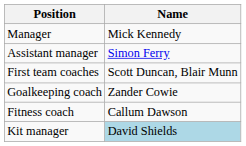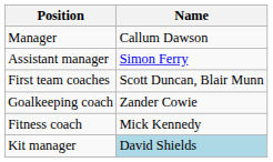 <table class="wikitable">
 <tr>
 <th>Position</th>
 <th>Name</th>
 </tr>
 <tr>
 <td>Manager</td>
-<td>Mick Kennedy</td>
+<td>Callum Dawson</td>
 </tr>
 <tr>
 <td>Assistant manager</td>
 <td><a href='#'>Simon Ferry</a></td>
 </tr>
 <tr>
 <td>First team coaches</td>
 <td>Scott Duncan, Blair Munn</td>
 </tr>
 <tr>
 <td>Goalkeeping coach</td>
 <td>Zander Cowie</td>
 </tr>
 <tr>
 <td>Fitness coach</td>
-<td>Callum Dawson</td>
+<td>Mick Kennedy</td>
 </tr>
 <tr>
 <td>Kit manager</td>
 <td style="background: lightblue;">David Shields</td>
 </tr>
 </table>
